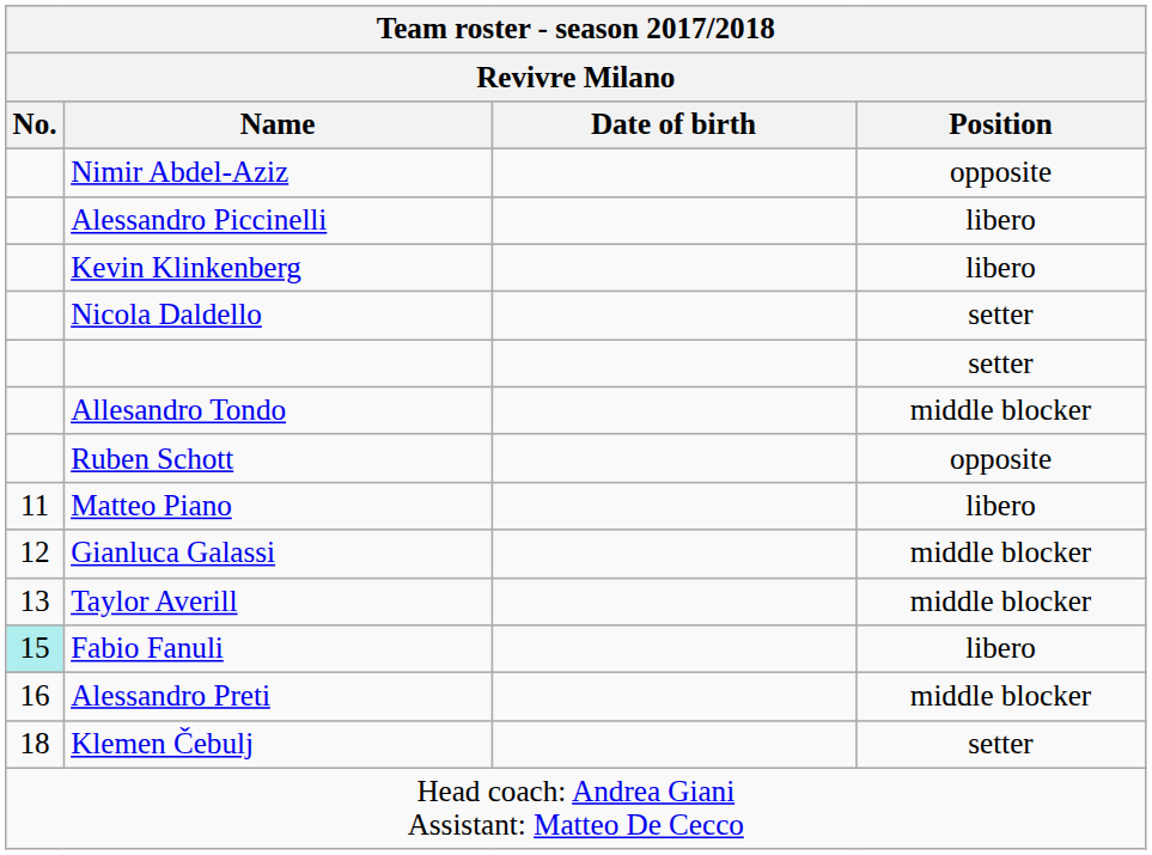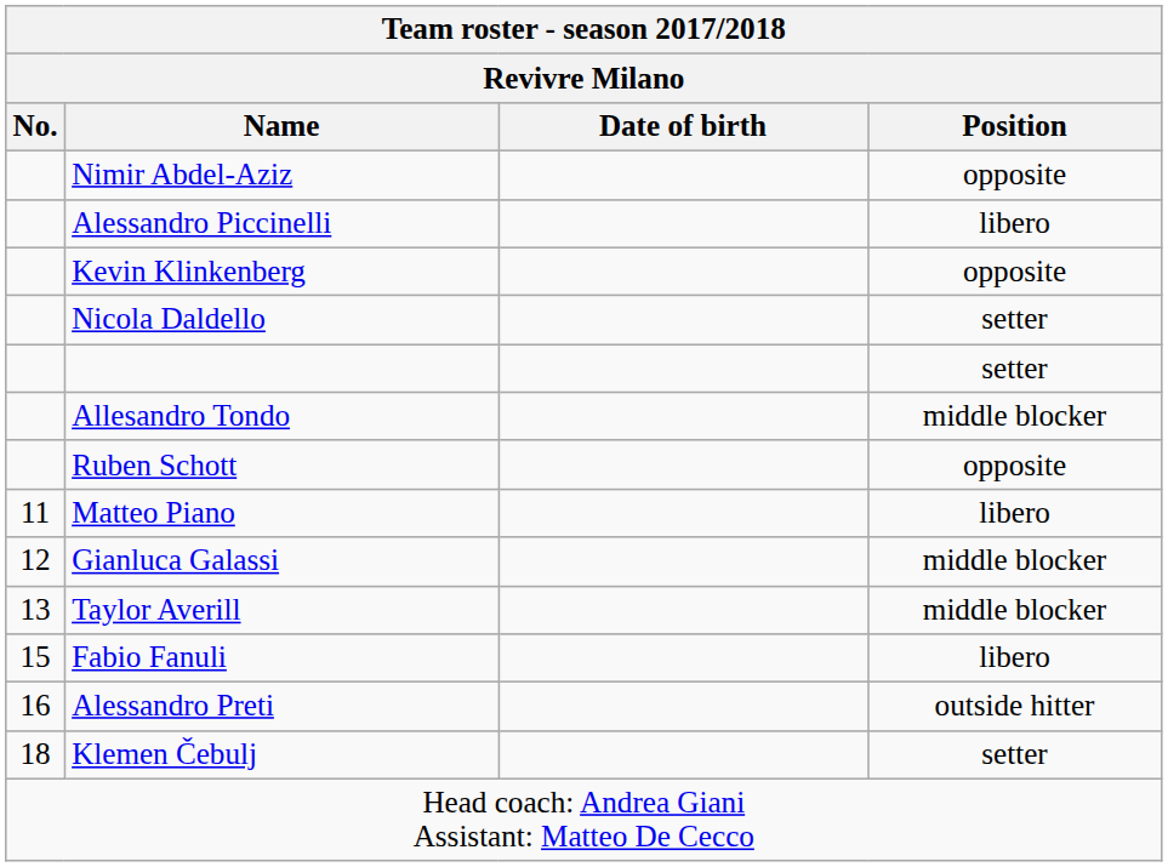 <table class="wikitable collapsible collapsed sortable" style="font-size:100%; text-align:center;">
 <tr>
 <th colspan=6>Team roster - season 2017/2018</th>
 </tr>
 <tr>
 <th colspan=6>Revivre Milano</th>
 </tr>
 <tr>
 <th>No.</th>
 <th style="width:15em">Name</th>
 <th style="width:13em">Date of birth</th>
 <th style="width:10em">Position</th>
 </tr>
 <tr>
 <td></td>
 <td align=left> <a href='#'>Nimir Abdel-Aziz</a></td>
 <td align=right></td>
 <td>opposite</td>
 </tr>
 <tr>
 <td></td>
 <td align=left> <a href='#'>Alessandro Piccinelli</a></td>
 <td align=right></td>
 <td>libero</td>
 </tr>
 <tr>
 <td></td>
 <td align=left> <a href='#'>Kevin Klinkenberg</a></td>
 <td align=right></td>
-<td>libero</td>
+<td>opposite</td>
 </tr>
 <tr>
 <td></td>
 <td align=left> <a href='#'>Nicola Daldello</a></td>
 <td align="right"></td>
 <td>setter</td>
 </tr>
 <tr>
 <td></td>
 <td align=left> </td>
 <td align=right></td>
 <td>setter</td>
 </tr>
 <tr>
 <td></td>
 <td align=left> <a href='#'>Allesandro Tondo</a></td>
 <td align="right"></td>
 <td>middle blocker</td>
 </tr>
 <tr>
 <td></td>
 <td align=left> <a href='#'>Ruben Schott</a></td>
 <td align=right></td>
 <td>opposite</td>
 </tr>
 <tr>
 <td>11</td>
 <td align=left> <a href='#'>Matteo Piano</a></td>
 <td align=right></td>
 <td>libero</td>
 </tr>
 <tr>
 <td>12</td>
 <td align=left> <a href='#'>Gianluca Galassi</a></td>
 <td align=right></td>
 <td>middle blocker</td>
 </tr>
 <tr>
 <td>13</td>
 <td align=left> <a href='#'>Taylor Averill</a></td>
 <td align=right></td>
 <td>middle blocker</td>
 </tr>
 <tr>
-<td style="background: paleturquoise;">15</td>
+<td>15</td>
 <td align=left> <a href='#'>Fabio Fanuli</a></td>
 <td align="right"></td>
 <td>libero</td>
 </tr>
 <tr>
 <td>16</td>
 <td align=left> <a href='#'>Alessandro Preti</a></td>
 <td align="right"></td>
-<td>middle blocker</td>
+<td>outside hitter</td>
 </tr>
 <tr>
 <td>18</td>
 <td align=left> <a href='#'>Klemen Čebulj</a></td>
 <td align=right></td>
 <td>setter</td>
 </tr>
 <tr>
 <td colspan=4>Head coach: <a href='#'>Andrea Giani</a><br>Assistant: <a href='#'>Matteo De Cecco</a></td>
 </tr>
 </table>
